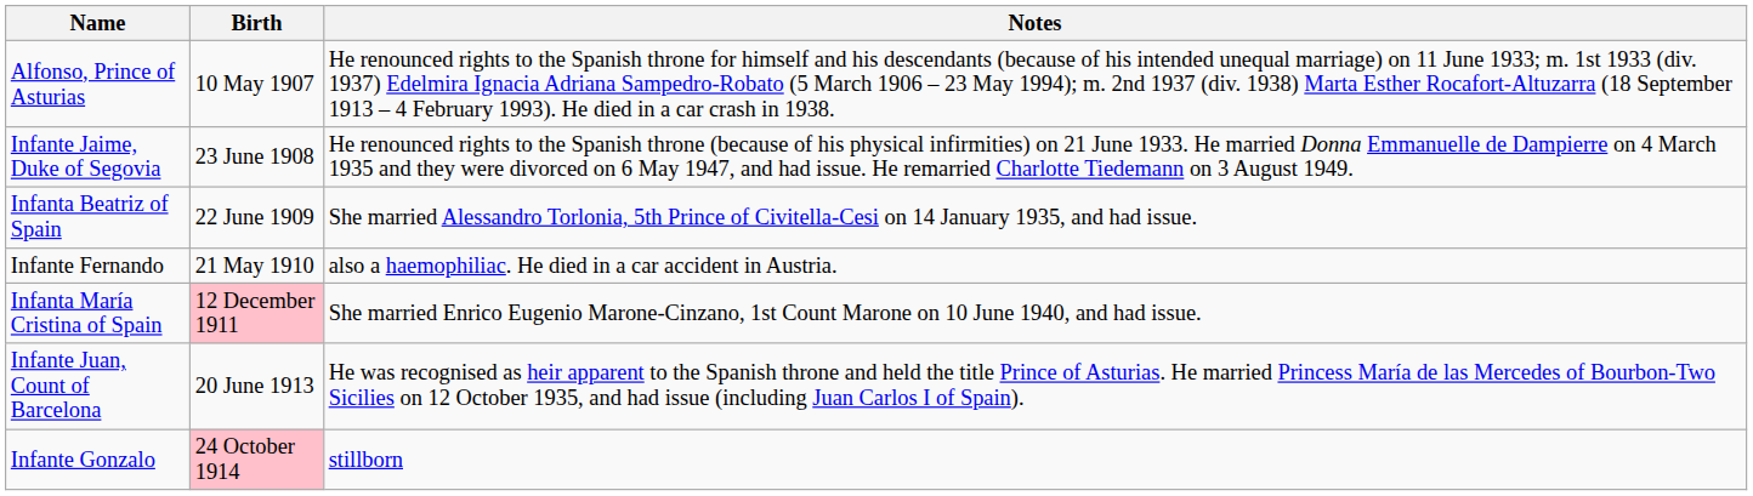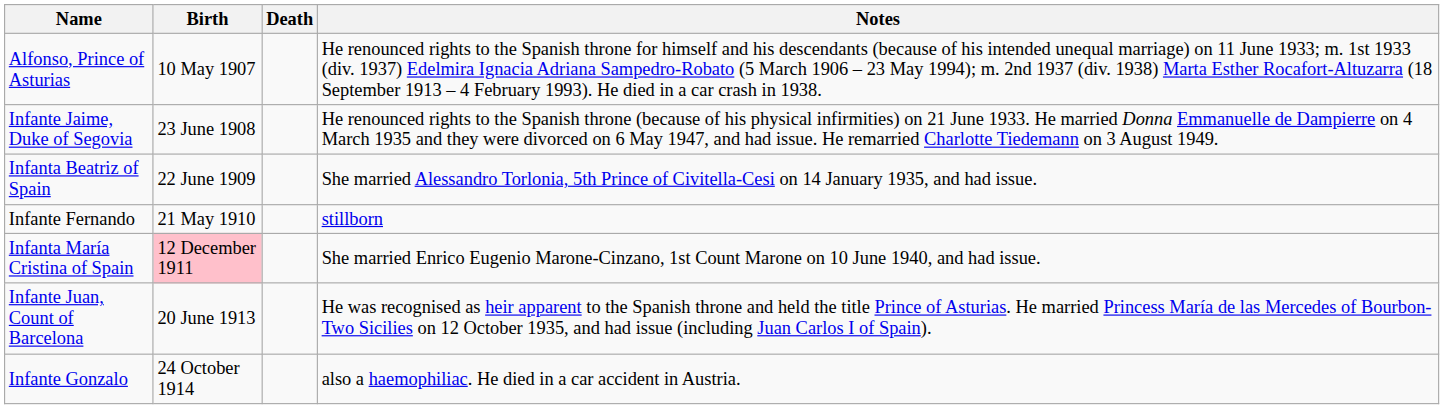 <table class=wikitable>
 <tr>
 <th>Name</th>
 <th>Birth</th>
+<th>Death</th>
 <th>Notes</th>
 </tr>
 <tr>
 <td><a href='#'>Alfonso, Prince of Asturias</a></td>
 <td>10 May 1907</td>
+<td></td>
 <td>He renounced rights to the Spanish throne for himself and his descendants (because of his intended unequal marriage) on 11 June 1933; m. 1st 1933 (div. 1937) <a href='#'>Edelmira Ignacia Adriana Sampedro-Robato</a> (5 March 1906 – 23 May 1994); m. 2nd 1937 (div. 1938) <a href='#'>Marta Esther Rocafort-Altuzarra</a> (18 September 1913 – 4 February 1993). He died in a car crash in 1938.</td>
 </tr>
 <tr>
 <td><a href='#'>Infante Jaime, Duke of Segovia</a></td>
 <td>23 June 1908</td>
+<td></td>
 <td>He renounced rights to the Spanish throne (because of his physical infirmities) on 21 June 1933. He married <em>Donna</em> <a href='#'>Emmanuelle de Dampierre</a> on 4 March 1935 and they were divorced on 6 May 1947, and had issue. He remarried <a href='#'>Charlotte Tiedemann</a> on 3 August 1949.</td>
 </tr>
 <tr>
 <td><a href='#'>Infanta Beatriz of Spain</a></td>
 <td>22 June 1909</td>
+<td></td>
 <td>She married <a href='#'>Alessandro Torlonia, 5th Prince of Civitella-Cesi</a> on 14 January 1935, and had issue.</td>
 </tr>
 <tr>
 <td>Infante Fernando</td>
 <td>21 May 1910</td>
-<td>also a <a href='#'>haemophiliac</a>. He died in a car accident in Austria.</td>
+<td></td>
+<td><a href='#'>stillborn</a></td>
 </tr>
 <tr>
 <td><a href='#'>Infanta María Cristina of Spain</a></td>
 <td style="background: pink;">12 December 1911</td>
+<td></td>
 <td>She married Enrico Eugenio Marone-Cinzano, 1st Count Marone on 10 June 1940, and had issue.</td>
 </tr>
 <tr>
 <td><a href='#'>Infante Juan, Count of Barcelona</a></td>
 <td>20 June 1913</td>
+<td></td>
 <td>He was recognised as <a href='#'>heir apparent</a> to the Spanish throne and held the title <a href='#'>Prince of Asturias</a>. He married <a href='#'>Princess María de las Mercedes of Bourbon-Two Sicilies</a> on 12 October 1935, and had issue (including <a href='#'>Juan Carlos I of Spain</a>).</td>
 </tr>
 <tr>
 <td><a href='#'>Infante Gonzalo</a></td>
-<td style="background: pink;">24 October 1914</td>
-<td><a href='#'>stillborn</a></td>
+<td>24 October 1914</td>
+<td></td>
+<td>also a <a href='#'>haemophiliac</a>. He died in a car accident in Austria.</td>
 </tr>
 </table>
